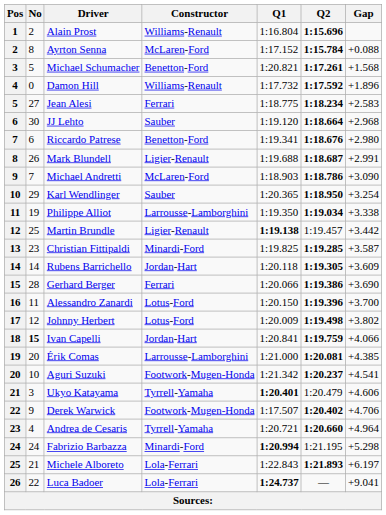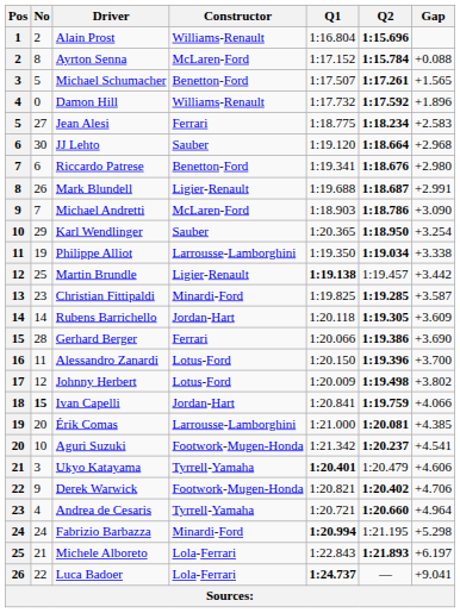 <table class="wikitable sortable" style="font-size: 95%;">
 <tr>
 <th>Pos</th>
 <th>No</th>
 <th>Driver</th>
 <th>Constructor</th>
 <th>Q1</th>
 <th>Q2</th>
 <th>Gap</th>
 </tr>
 <tr>
 <th>1</th>
 <td>2</td>
 <td> <a href='#'>Alain Prost</a></td>
 <td><a href='#'>Williams</a>-<a href='#'>Renault</a></td>
 <td>1:16.804</td>
 <td><strong>1:15.696</strong></td>
 <td></td>
 </tr>
 <tr>
 <th>2</th>
 <td>8</td>
 <td> <a href='#'>Ayrton Senna</a></td>
 <td><a href='#'>McLaren</a>-<a href='#'>Ford</a></td>
 <td>1:17.152</td>
 <td><strong>1:15.784</strong></td>
 <td>+0.088</td>
 </tr>
 <tr>
 <th>3</th>
 <td>5</td>
 <td> <a href='#'>Michael Schumacher</a></td>
 <td><a href='#'>Benetton</a>-<a href='#'>Ford</a></td>
-<td>1:20.821</td>
+<td>1:17.507</td>
 <td><strong>1:17.261</strong></td>
-<td>+1.568</td>
+<td>+1.565</td>
 </tr>
 <tr>
 <th>4</th>
 <td>0</td>
 <td> <a href='#'>Damon Hill</a></td>
 <td><a href='#'>Williams</a>-<a href='#'>Renault</a></td>
 <td>1:17.732</td>
 <td><strong>1:17.592</strong></td>
 <td>+1.896</td>
 </tr>
 <tr>
 <th>5</th>
 <td>27</td>
 <td> <a href='#'>Jean Alesi</a></td>
 <td><a href='#'>Ferrari</a></td>
 <td>1:18.775</td>
 <td><strong>1:18.234</strong></td>
 <td>+2.583</td>
 </tr>
 <tr>
 <th>6</th>
 <td>30</td>
 <td> <a href='#'>JJ Lehto</a></td>
 <td><a href='#'>Sauber</a></td>
 <td>1:19.120</td>
 <td><strong>1:18.664</strong></td>
 <td>+2.968</td>
 </tr>
 <tr>
 <th>7</th>
 <td>6</td>
 <td> <a href='#'>Riccardo Patrese</a></td>
 <td><a href='#'>Benetton</a>-<a href='#'>Ford</a></td>
 <td>1:19.341</td>
 <td><strong>1:18.676</strong></td>
 <td>+2.980</td>
 </tr>
 <tr>
 <th>8</th>
 <td>26</td>
 <td> <a href='#'>Mark Blundell</a></td>
 <td><a href='#'>Ligier</a>-<a href='#'>Renault</a></td>
 <td>1:19.688</td>
 <td><strong>1:18.687</strong></td>
 <td>+2.991</td>
 </tr>
 <tr>
 <th>9</th>
 <td>7</td>
 <td> <a href='#'>Michael Andretti</a></td>
 <td><a href='#'>McLaren</a>-<a href='#'>Ford</a></td>
 <td>1:18.903</td>
 <td><strong>1:18.786</strong></td>
 <td>+3.090</td>
 </tr>
 <tr>
 <th>10</th>
 <td>29</td>
 <td> <a href='#'>Karl Wendlinger</a></td>
 <td><a href='#'>Sauber</a></td>
 <td>1:20.365</td>
 <td><strong>1:18.950</strong></td>
 <td>+3.254</td>
 </tr>
 <tr>
 <th>11</th>
 <td>19</td>
 <td> <a href='#'>Philippe Alliot</a></td>
 <td><a href='#'>Larrousse</a>-<a href='#'>Lamborghini</a></td>
 <td>1:19.350</td>
 <td><strong>1:19.034</strong></td>
 <td>+3.338</td>
 </tr>
 <tr>
 <th>12</th>
 <td>25</td>
 <td> <a href='#'>Martin Brundle</a></td>
 <td><a href='#'>Ligier</a>-<a href='#'>Renault</a></td>
 <td><strong>1:19.138</strong></td>
 <td>1:19.457</td>
 <td>+3.442</td>
 </tr>
 <tr>
 <th>13</th>
 <td>23</td>
 <td> <a href='#'>Christian Fittipaldi</a></td>
 <td><a href='#'>Minardi</a>-<a href='#'>Ford</a></td>
 <td>1:19.825</td>
 <td><strong>1:19.285</strong></td>
 <td>+3.587</td>
 </tr>
 <tr>
 <th>14</th>
 <td>14</td>
 <td> <a href='#'>Rubens Barrichello</a></td>
 <td><a href='#'>Jordan</a>-<a href='#'>Hart</a></td>
 <td>1:20.118</td>
 <td><strong>1:19.305</strong></td>
 <td>+3.609</td>
 </tr>
 <tr>
 <th>15</th>
 <td>28</td>
 <td> <a href='#'>Gerhard Berger</a></td>
 <td><a href='#'>Ferrari</a></td>
 <td>1:20.066</td>
 <td><strong>1:19.386</strong></td>
 <td>+3.690</td>
 </tr>
 <tr>
 <th>16</th>
 <td>11</td>
 <td> <a href='#'>Alessandro Zanardi</a></td>
 <td><a href='#'>Lotus</a>-<a href='#'>Ford</a></td>
 <td>1:20.150</td>
 <td><strong>1:19.396</strong></td>
 <td>+3.700</td>
 </tr>
 <tr>
 <th>17</th>
 <td>12</td>
 <td> <a href='#'>Johnny Herbert</a></td>
 <td><a href='#'>Lotus</a>-<a href='#'>Ford</a></td>
 <td>1:20.009</td>
 <td><strong>1:19.498</strong></td>
 <td>+3.802</td>
 </tr>
 <tr>
 <th>18</th>
 <td><strong>15</strong></td>
 <td> <a href='#'>Ivan Capelli</a></td>
 <td><a href='#'>Jordan</a>-<a href='#'>Hart</a></td>
 <td>1:20.841</td>
 <td><strong>1:19.759</strong></td>
 <td>+4.066</td>
 </tr>
 <tr>
 <th>19</th>
 <td>20</td>
 <td> <a href='#'>Érik Comas</a></td>
 <td><a href='#'>Larrousse</a>-<a href='#'>Lamborghini</a></td>
 <td>1:21.000</td>
 <td><strong>1:20.081</strong></td>
 <td>+4.385</td>
 </tr>
 <tr>
 <th>20</th>
 <td>10</td>
 <td> <a href='#'>Aguri Suzuki</a></td>
 <td><a href='#'>Footwork</a>-<a href='#'>Mugen-Honda</a></td>
 <td>1:21.342</td>
 <td><strong>1:20.237</strong></td>
 <td>+4.541</td>
 </tr>
 <tr>
 <th>21</th>
 <td>3</td>
 <td> <a href='#'>Ukyo Katayama</a></td>
 <td><a href='#'>Tyrrell</a>-<a href='#'>Yamaha</a></td>
 <td><strong>1:20.401</strong></td>
 <td>1:20.479</td>
 <td>+4.606</td>
 </tr>
 <tr>
 <th>22</th>
 <td>9</td>
 <td> <a href='#'>Derek Warwick</a></td>
 <td><a href='#'>Footwork</a>-<a href='#'>Mugen-Honda</a></td>
-<td>1:17.507</td>
+<td>1:20.821</td>
 <td><strong>1:20.402</strong></td>
 <td>+4.706</td>
 </tr>
 <tr>
 <th>23</th>
 <td>4</td>
 <td> <a href='#'>Andrea de Cesaris</a></td>
 <td><a href='#'>Tyrrell</a>-<a href='#'>Yamaha</a></td>
 <td>1:20.721</td>
 <td><strong>1:20.660</strong></td>
 <td>+4.964</td>
 </tr>
 <tr>
 <th>24</th>
 <td>24</td>
 <td> <a href='#'>Fabrizio Barbazza</a></td>
 <td><a href='#'>Minardi</a>-<a href='#'>Ford</a></td>
 <td><strong>1:20.994</strong></td>
 <td>1:21.195</td>
 <td>+5.298</td>
 </tr>
 <tr>
 <th>25</th>
 <td>21</td>
 <td> <a href='#'>Michele Alboreto</a></td>
 <td><a href='#'>Lola</a>-<a href='#'>Ferrari</a></td>
 <td>1:22.843</td>
 <td><strong>1:21.893</strong></td>
 <td>+6.197</td>
 </tr>
 <tr>
 <th>26</th>
 <td>22</td>
 <td> <a href='#'>Luca Badoer</a></td>
 <td><a href='#'>Lola</a>-<a href='#'>Ferrari</a></td>
 <td><strong>1:24.737</strong></td>
 <td align="center">—</td>
 <td>+9.041</td>
 </tr>
 <tr>
 <th colspan="7">Sources:</th>
 </tr>
 </table>
